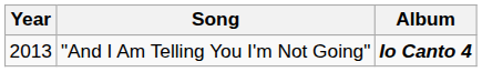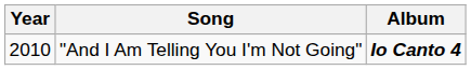 <table class="wikitable">
 <tr>
 <th>Year</th>
 <th>Song</th>
 <th>Album</th>
 </tr>
 <tr>
-<td>2013</td>
+<td>2010</td>
 <td>"And I Am Telling You I'm Not Going"</td>
 <td><strong><em>Io Canto 4</em></strong></td>
 </tr>
 </table>
